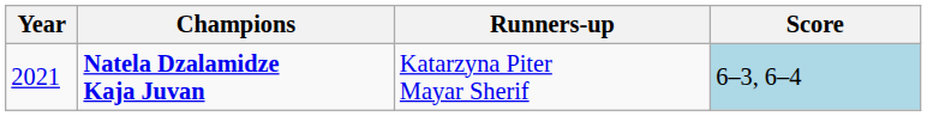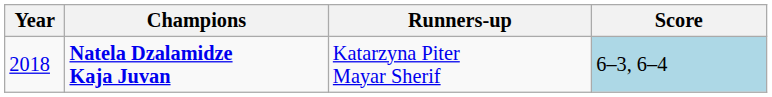 <table class="wikitable">
 <tr>
 <th style="width:40px">Year</th>
 <th style="width:200px">Champions</th>
 <th style="width:200px">Runners-up</th>
 <th style="width:130px" class="unsortable">Score</th>
 </tr>
 <tr>
-<td><a href='#'>2021</a></td>
+<td><a href='#'>2018</a></td>
 <td> <strong><a href='#'>Natela Dzalamidze</a></strong> <br>  <strong><a href='#'>Kaja Juvan</a></strong></td>
 <td> <a href='#'>Katarzyna Piter</a> <br>  <a href='#'>Mayar Sherif</a></td>
 <td style="background: lightblue;">6–3, 6–4</td>
 </tr>
 </table>
